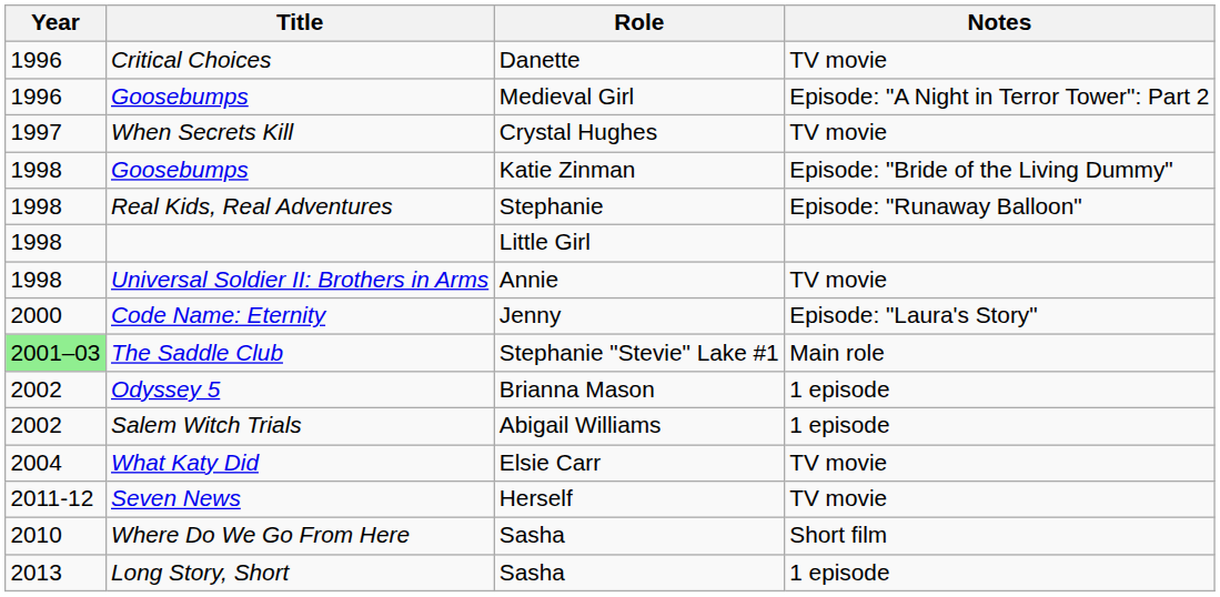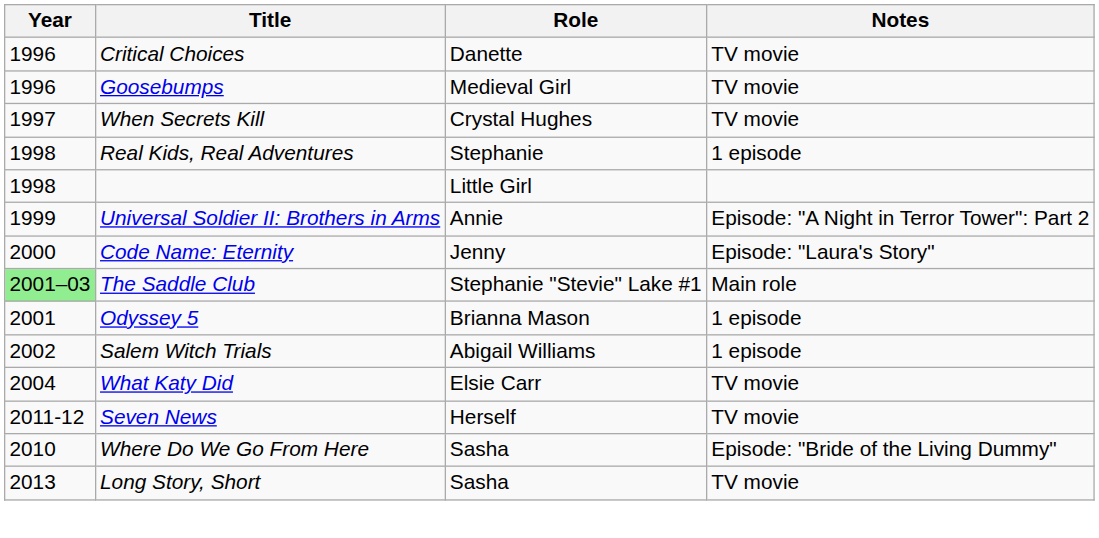 <table class="wikitable sortable">
 <tr>
 <th>Year</th>
 <th>Title</th>
 <th>Role</th>
 <th class="unsortable">Notes</th>
 </tr>
 <tr>
 <td>1996</td>
 <td><em>Critical Choices</em></td>
 <td>Danette</td>
 <td>TV movie</td>
 </tr>
 <tr>
 <td>1996</td>
 <td><em><a href='#'>Goosebumps</a></em></td>
 <td>Medieval Girl</td>
-<td>Episode: "A Night in Terror Tower": Part 2</td>
+<td>TV movie</td>
 </tr>
 <tr>
 <td>1997</td>
 <td><em>When Secrets Kill</em></td>
 <td>Crystal Hughes</td>
 <td>TV movie</td>
 </tr>
 <tr>
 <td>1998</td>
-<td><em><a href='#'>Goosebumps</a></em></td>
-<td>Katie Zinman</td>
-<td>Episode: "Bride of the Living Dummy"</td>
-</tr>
-<tr>
-<td>1998</td>
 <td><em>Real Kids, Real Adventures</em></td>
 <td>Stephanie</td>
-<td>Episode: "Runaway Balloon"</td>
+<td>1 episode</td>
 </tr>
 <tr>
 <td>1998</td>
 <td><em></em></td>
 <td>Little Girl</td>
 <td></td>
 </tr>
 <tr>
-<td>1998</td>
+<td>1999</td>
 <td><em><a href='#'>Universal Soldier II: Brothers in Arms</a></em></td>
 <td>Annie</td>
-<td>TV movie</td>
+<td>Episode: "A Night in Terror Tower": Part 2</td>
 </tr>
 <tr>
 <td>2000</td>
 <td><em><a href='#'>Code Name: Eternity</a></em></td>
 <td>Jenny</td>
 <td>Episode: "Laura's Story"</td>
 </tr>
 <tr>
 <td style="background: lightgreen;">2001–03</td>
 <td><em><a href='#'>The Saddle Club</a></em></td>
 <td>Stephanie "Stevie" Lake #1</td>
 <td>Main role</td>
 </tr>
 <tr>
-<td>2002</td>
+<td>2001</td>
 <td><em><a href='#'>Odyssey 5</a></em></td>
 <td>Brianna Mason</td>
 <td>1 episode</td>
 </tr>
 <tr>
 <td>2002</td>
 <td><em>Salem Witch Trials</em></td>
 <td>Abigail Williams</td>
 <td>1 episode</td>
 </tr>
 <tr>
 <td>2004</td>
 <td><em><a href='#'>What Katy Did</a></em></td>
 <td>Elsie Carr</td>
 <td>TV movie</td>
 </tr>
 <tr>
 <td>2011-12</td>
 <td><em><a href='#'>Seven News</a></em></td>
 <td>Herself</td>
 <td>TV movie</td>
 </tr>
 <tr>
 <td>2010</td>
 <td><em>Where Do We Go From Here</em></td>
 <td>Sasha</td>
-<td>Short film</td>
+<td>Episode: "Bride of the Living Dummy"</td>
 </tr>
 <tr>
 <td>2013</td>
 <td><em>Long Story, Short</em></td>
 <td>Sasha</td>
-<td>1 episode</td>
+<td>TV movie</td>
 </tr>
 </table>
